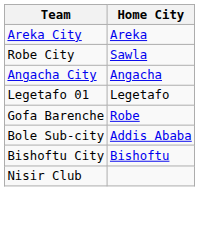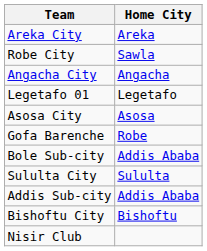 <table class="wikitable">
 <tr>
 <th>Team</th>
 <th>Home City</th>
 </tr>
 <tr>
 <td><a href='#'>Areka City</a></td>
 <td><a href='#'>Areka</a></td>
 </tr>
 <tr>
 <td>Robe City</td>
 <td><a href='#'>Sawla</a></td>
 </tr>
 <tr>
 <td><a href='#'>Angacha City</a></td>
 <td><a href='#'>Angacha</a></td>
 </tr>
 <tr>
 <td>Legetafo 01</td>
 <td>Legetafo</td>
 </tr>
 <tr>
+<td>Asosa City</td>
+<td><a href='#'>Asosa</a></td>
+</tr>
+<tr>
 <td>Gofa Barenche</td>
 <td><a href='#'>Robe</a></td>
 </tr>
 <tr>
 <td>Bole Sub-city</td>
+<td><a href='#'>Addis Ababa</a></td>
+</tr>
+<tr>
+<td>Sululta City</td>
+<td><a href='#'>Sululta</a></td>
+</tr>
+<tr>
+<td>Addis Sub-city</td>
 <td><a href='#'>Addis Ababa</a></td>
 </tr>
 <tr>
 <td>Bishoftu City</td>
 <td><a href='#'>Bishoftu</a></td>
 </tr>
 <tr>
 <td>Nisir Club</td>
 <td></td>
 </tr>
 </table>
